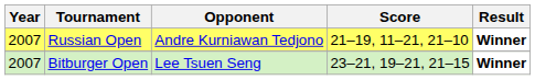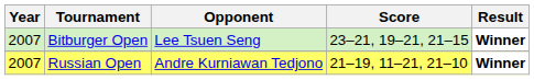 <table class="sortable wikitable" style="font-size: 95%;">
 <tr>
 <th>Year</th>
 <th>Tournament</th>
 <th>Opponent</th>
 <th>Score</th>
 <th>Result</th>
 </tr>
+<tr style="background:#D4F1C5">
+<td align="center">2007</td>
+<td align="left"><a href='#'>Bitburger Open</a></td>
+<td align="left"> <a href='#'>Lee Tsuen Seng</a></td>
+<td align="left">23–21, 19–21, 21–15</td>
+<td style="text-align:left; background:white"> <strong>Winner</strong></td>
+</tr>
+<tr>
+</tr>
 <tr style="background:#FFFF67">
 <td align="center">2007</td>
 <td align="left"><a href='#'>Russian Open</a></td>
 <td align="left"> <a href='#'>Andre Kurniawan Tedjono</a></td>
 <td align="left">21–19, 11–21, 21–10</td>
 <td style="text-align:left; background:white"> <strong>Winner</strong></td>
 </tr>
-<tr>
-</tr>
-<tr style="background:#D4F1C5">
-<td align="center">2007</td>
-<td align="left"><a href='#'>Bitburger Open</a></td>
-<td align="left"> <a href='#'>Lee Tsuen Seng</a></td>
-<td align="left">23–21, 19–21, 21–15</td>
-<td style="text-align:left; background:white"> <strong>Winner</strong></td>
-</tr>
 </table>
